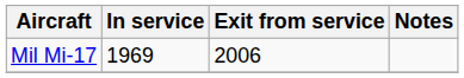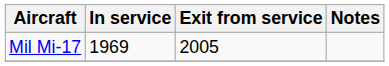 <table class="wikitable" style="margin:1em auto;">
 <tr>
 <th>Aircraft</th>
 <th>In service</th>
 <th>Exit from service</th>
 <th>Notes</th>
 </tr>
 <tr>
 <td><a href='#'>Mil Mi-17</a></td>
 <td>1969</td>
-<td>2006</td>
+<td>2005</td>
 <td></td>
 </tr>
 <tr>
 </tr>
 </table>
